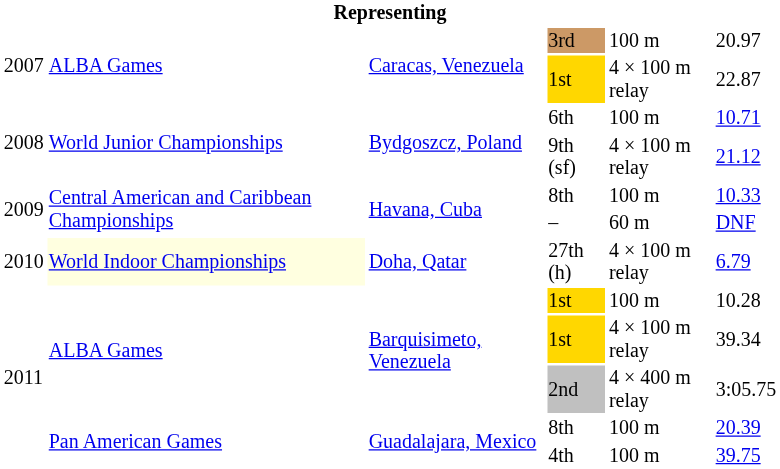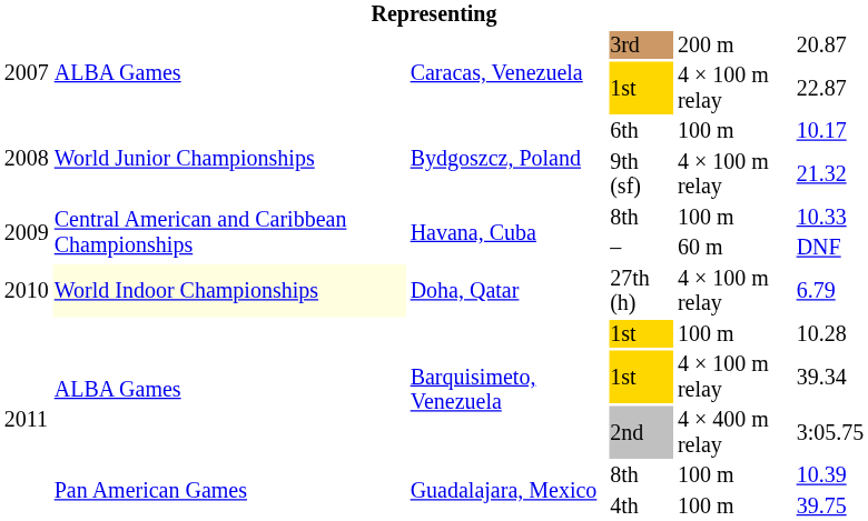 <table>
 <tr>
 <th colspan="6">Representing </th>
 </tr>
 <tr>
 <td rowspan=2>2007</td>
 <td rowspan=2><a href='#'>ALBA Games</a></td>
 <td rowspan=2><a href='#'>Caracas, Venezuela</a></td>
 <td bgcolor=cc9966>3rd</td>
-<td>100 m</td>
-<td>20.97</td>
+<td>200 m</td>
+<td>20.87</td>
 </tr>
 <tr>
 <td bgcolor=gold>1st</td>
 <td>4 × 100 m relay</td>
 <td>22.87</td>
 </tr>
 <tr>
 <td rowspan=2>2008</td>
 <td rowspan=2><a href='#'>World Junior Championships</a></td>
 <td rowspan=2><a href='#'>Bydgoszcz, Poland</a></td>
 <td>6th</td>
 <td>100 m</td>
-<td><a href='#'>10.71</a></td>
+<td><a href='#'>10.17</a></td>
 </tr>
 <tr>
 <td>9th (sf)</td>
 <td>4 × 100 m relay</td>
-<td><a href='#'>21.12</a></td>
+<td><a href='#'>21.32</a></td>
 </tr>
 <tr>
 <td rowspan=2>2009</td>
 <td rowspan=2><a href='#'>Central American and Caribbean Championships</a></td>
 <td rowspan=2><a href='#'>Havana, Cuba</a></td>
 <td>8th</td>
 <td>100 m</td>
 <td><a href='#'>10.33</a></td>
 </tr>
 <tr>
 <td>–</td>
 <td>60 m</td>
 <td><a href='#'>DNF</a></td>
 </tr>
 <tr>
 <td>2010</td>
 <td style="background: lightyellow;"><a href='#'>World Indoor Championships</a></td>
 <td><a href='#'>Doha, Qatar</a></td>
 <td>27th (h)</td>
 <td>4 × 100 m relay</td>
 <td><a href='#'>6.79</a></td>
 </tr>
 <tr>
 <td rowspan=5>2011</td>
 <td rowspan=3><a href='#'>ALBA Games</a></td>
 <td rowspan=3><a href='#'>Barquisimeto, Venezuela</a></td>
 <td bgcolor=gold>1st</td>
 <td>100 m</td>
 <td>10.28</td>
 </tr>
 <tr>
 <td bgcolor=gold>1st</td>
 <td>4 × 100 m relay</td>
 <td>39.34</td>
 </tr>
 <tr>
 <td bgcolor=silver>2nd</td>
 <td>4 × 400 m relay</td>
 <td>3:05.75</td>
 </tr>
 <tr>
 <td rowspan=2><a href='#'>Pan American Games</a></td>
 <td rowspan=2><a href='#'>Guadalajara, Mexico</a></td>
 <td>8th</td>
 <td>100 m</td>
-<td><a href='#'>20.39</a></td>
+<td><a href='#'>10.39</a></td>
 </tr>
 <tr>
 <td>4th</td>
 <td>100 m</td>
 <td><a href='#'>39.75</a></td>
 </tr>
 </table>
